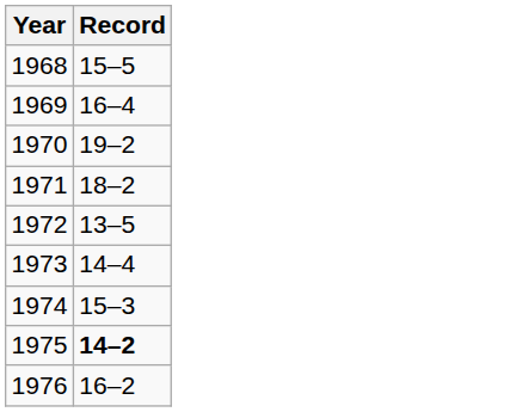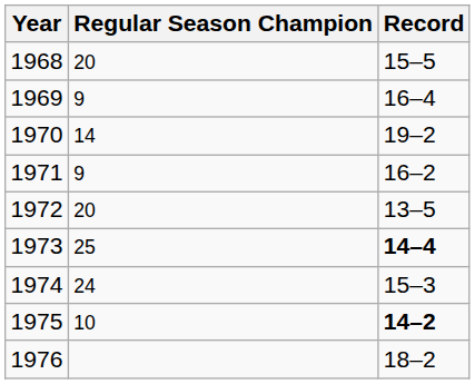 <table class=wikitable>
 <tr>
 <th>Year</th>
+<th>Regular Season Champion</th>
 <th>Record</th>
 </tr>
 <tr>
 <td>1968</td>
+<td><small> 20</small> </td>
 <td>15–5</td>
 </tr>
 <tr>
 <td>1969</td>
+<td><small> 9</small> </td>
 <td>16–4</td>
 </tr>
 <tr>
 <td>1970</td>
+<td><small> 14</small> </td>
 <td>19–2</td>
 </tr>
 <tr>
 <td>1971</td>
-<td>18–2</td>
+<td><small> 9</small> </td>
+<td>16–2</td>
 </tr>
 <tr>
 <td>1972</td>
+<td><small> 20</small> </td>
 <td>13–5</td>
 </tr>
 <tr>
 <td>1973</td>
-<td>14–4</td>
+<td><small> 25</small> </td>
+<td><strong>14–4</strong></td>
 </tr>
 <tr>
 <td>1974</td>
+<td><small> 24</small> </td>
 <td>15–3</td>
 </tr>
 <tr>
 <td>1975</td>
+<td><small> 10</small> </td>
 <td><strong>14–2</strong></td>
 </tr>
 <tr>
 <td>1976</td>
-<td>16–2</td>
+<td></td>
+<td>18–2</td>
 </tr>
 </table>
